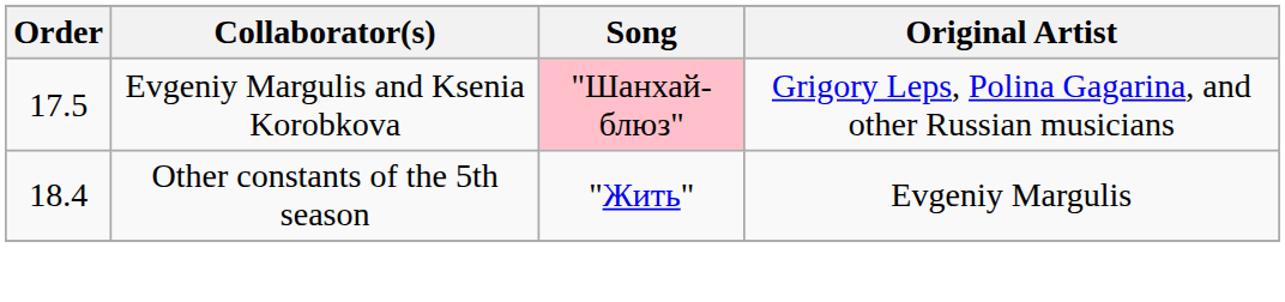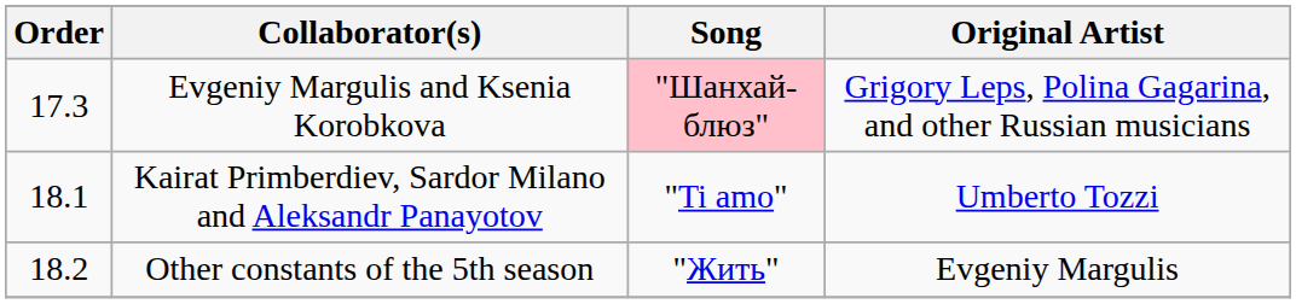 <table class="wikitable" style="text-align:center;">
 <tr>
 </tr>
 <tr>
 <th>Order</th>
 <th>Collaborator(s)</th>
 <th>Song</th>
 <th>Original Artist</th>
 </tr>
 <tr>
-<td>17.5</td>
+<td>17.3</td>
 <td>Evgeniy Margulis and Ksenia Korobkova</td>
 <td style="background: pink;">"Шанхай-блюз"</td>
 <td><a href='#'>Grigory Leps</a>, <a href='#'>Polina Gagarina</a>, and other Russian musicians</td>
 </tr>
 <tr>
-<td>18.4</td>
+<td>18.1</td>
+<td>Kairat Primberdiev, Sardor Milano and <a href='#'>Aleksandr Panayotov</a></td>
+<td>"<a href='#'>Ti amo</a>"</td>
+<td><a href='#'>Umberto Tozzi</a></td>
+</tr>
+<tr>
+<td>18.2</td>
 <td>Other constants of the 5th season</td>
 <td>"<a href='#'>Жить</a>"</td>
 <td>Evgeniy Margulis</td>
 </tr>
 <tr>
 </tr>
 </table>
